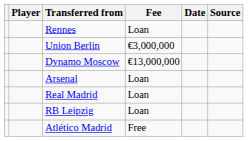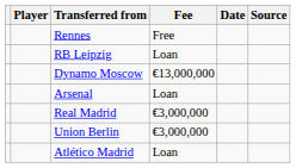 <table class="wikitable plainrowheaders sortable">
 <tr>
 <th></th>
 <th scope="col">Player</th>
 <th>Transferred from</th>
 <th style="width: 65px;">Fee</th>
 <th scope="col">Date</th>
 <th scope="col">Source</th>
 </tr>
 <tr>
 <td align="center"></td>
 <td></td>
 <td> <a href='#'>Rennes</a></td>
-<td>Loan</td>
+<td>Free</td>
 <td></td>
 <td></td>
 </tr>
 <tr>
 <td align="center"></td>
 <td></td>
-<td> <a href='#'>Union Berlin</a></td>
-<td>€3,000,000</td>
+<td> <a href='#'>RB Leipzig</a></td>
+<td>Loan</td>
 <td></td>
 <td></td>
 </tr>
 <tr>
 <td align="center"></td>
 <td></td>
 <td> <a href='#'>Dynamo Moscow</a></td>
 <td>€13,000,000</td>
 <td></td>
 <td></td>
 </tr>
 <tr>
 <td align="center"></td>
 <td></td>
 <td> <a href='#'>Arsenal</a></td>
 <td>Loan</td>
 <td></td>
 <td></td>
 </tr>
 <tr>
 <td align="center"></td>
 <td></td>
 <td> <a href='#'>Real Madrid</a></td>
-<td>Loan</td>
+<td>€3,000,000</td>
 <td></td>
 <td></td>
 </tr>
 <tr>
 <td align="center"></td>
 <td></td>
-<td> <a href='#'>RB Leipzig</a></td>
-<td>Loan</td>
+<td> <a href='#'>Union Berlin</a></td>
+<td>€3,000,000</td>
 <td></td>
 <td></td>
 </tr>
 <tr>
 <td align="center"></td>
 <td></td>
 <td> <a href='#'>Atlético Madrid</a></td>
-<td>Free</td>
+<td>Loan</td>
 <td></td>
 <td></td>
 </tr>
 </table>
